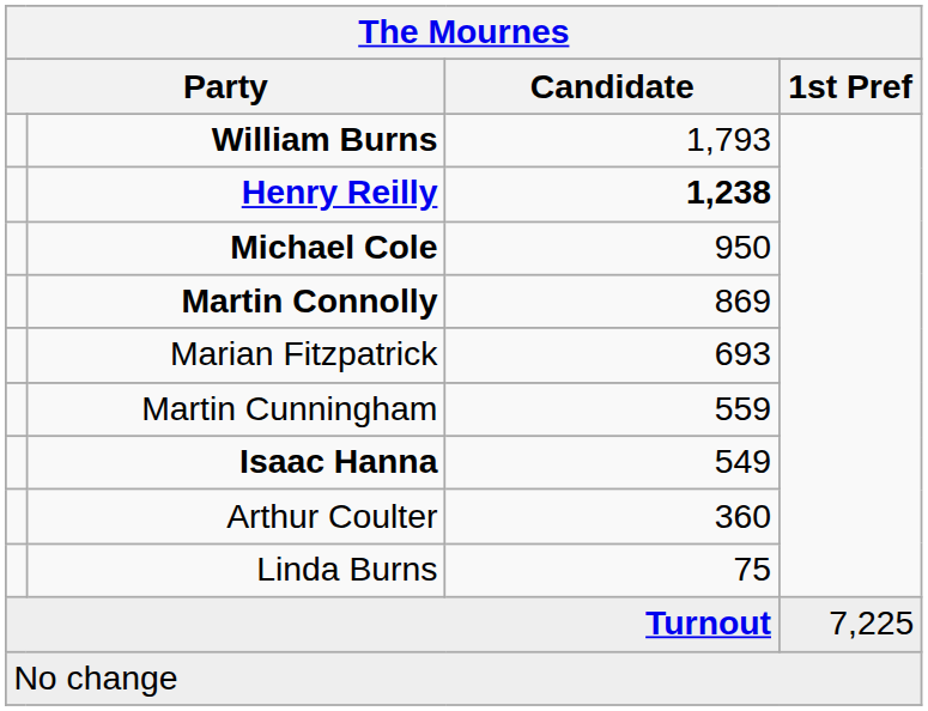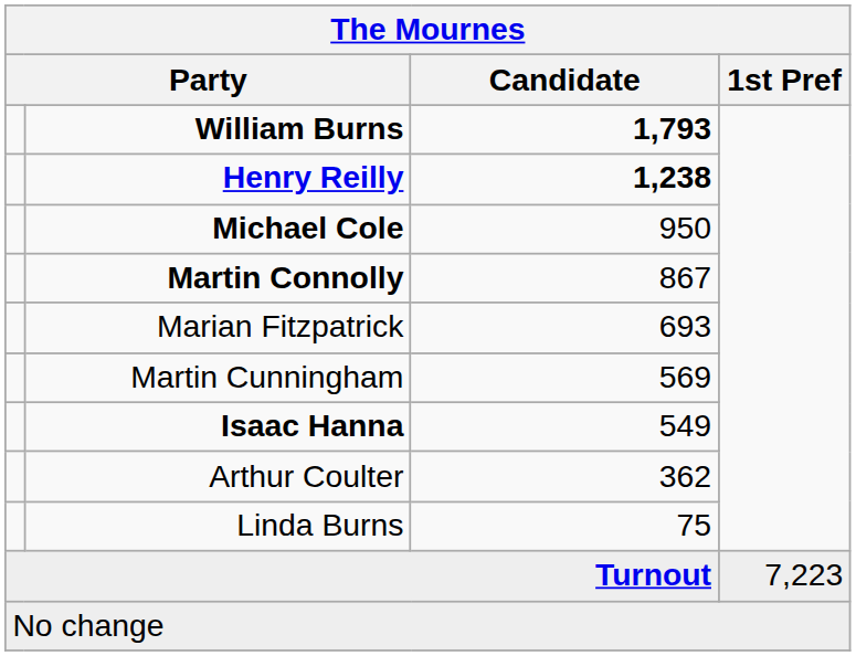 <table class="wikitable">
 <tr>
 <th colspan="4" align="center"><a href='#'>The Mournes</a></th>
 </tr>
 <tr>
 <th colspan="2" align="center" width=200>Party</th>
 <th width=150>Candidate</th>
 <th width=60>1st Pref</th>
 </tr>
 <tr>
 <td></td>
 <td align="right"><strong>William Burns</strong></td>
-<td align="right">1,793</td>
+<td align="right"><strong>1,793</strong></td>
 </tr>
 <tr>
 <td></td>
 <td align="right"><strong><a href='#'>Henry Reilly</a></strong></td>
 <td align="right"><strong>1,238</strong></td>
 </tr>
 <tr>
 <td></td>
 <td align="right"><strong>Michael Cole</strong></td>
 <td align="right">950</td>
 </tr>
 <tr>
 <td></td>
 <td align="right"><strong>Martin Connolly</strong></td>
-<td align="right">869</td>
+<td align="right">867</td>
 </tr>
 <tr>
 <td></td>
 <td align="right">Marian Fitzpatrick</td>
 <td align="right">693</td>
 </tr>
 <tr>
 <td></td>
 <td align="right">Martin Cunningham</td>
-<td align="right">559</td>
+<td align="right">569</td>
 </tr>
 <tr>
 <td></td>
 <td align="right"><strong>Isaac Hanna</strong></td>
 <td align="right">549</td>
 </tr>
 <tr>
 <td></td>
 <td align="right">Arthur Coulter</td>
-<td align="right">360</td>
+<td align="right">362</td>
 </tr>
 <tr>
 <td></td>
 <td align="right">Linda Burns</td>
 <td align="right">75</td>
 </tr>
 <tr bgcolor="EEEEEE">
 <td colspan=3 align="right"><strong><a href='#'>Turnout</a></strong></td>
-<td align="right">7,225</td>
+<td align="right">7,223</td>
 </tr>
 <tr>
 <td colspan=4 bgcolor="EEEEEE">No change</td>
 </tr>
 </table>
